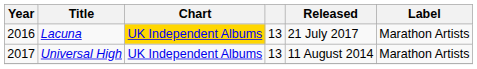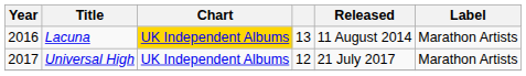 <table class="wikitable">
 <tr>
 <th>Year</th>
 <th>Title</th>
 <th>Chart</th>
 <th></th>
 <th>Released</th>
 <th>Label</th>
 </tr>
 <tr>
 <td>2016</td>
 <td><em><a href='#'>Lacuna</a></em></td>
 <td style="background: gold;"><a href='#'>UK Independent Albums</a></td>
 <td>13</td>
-<td>21 July 2017</td>
+<td>11 August 2014</td>
 <td>Marathon Artists</td>
 </tr>
 <tr>
 <td>2017</td>
 <td><em><a href='#'>Universal High</a></em></td>
 <td><a href='#'>UK Independent Albums</a></td>
-<td>13</td>
-<td>11 August 2014</td>
+<td>12</td>
+<td>21 July 2017</td>
 <td>Marathon Artists</td>
 </tr>
 <tr>
 </tr>
 </table>
